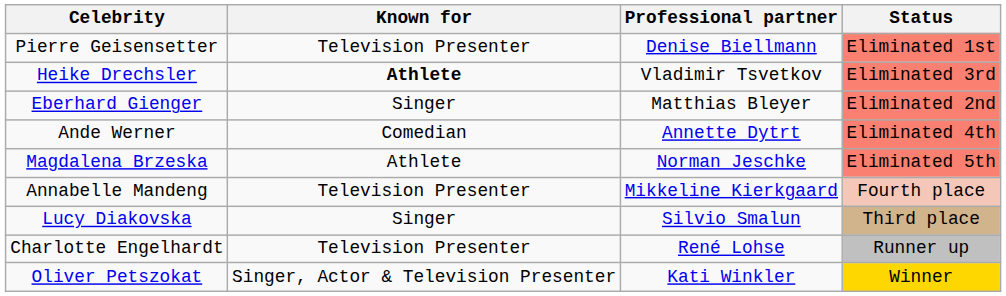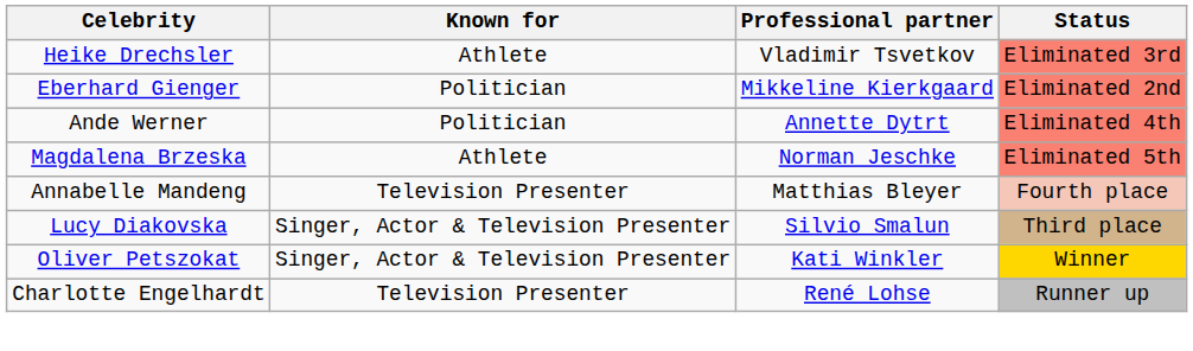 <table class="wikitable sortable" style="margin: auto; text-align:center; font-size:95%;">
 <tr>
 <th>Celebrity</th>
 <th>Known for</th>
 <th>Professional partner</th>
 <th>Status</th>
 </tr>
 <tr>
-<td>Pierre Geisensetter</td>
-<td>Television Presenter</td>
-<td><a href='#'>Denise Biellmann</a></td>
-<td style=background:salmon>Eliminated 1st</td>
-</tr>
-<tr>
 <td><a href='#'>Heike Drechsler</a></td>
-<td><strong>Athlete</strong></td>
+<td>Athlete</td>
 <td>Vladimir Tsvetkov</td>
 <td style=background:salmon>Eliminated 3rd</td>
 </tr>
 <tr>
 <td><a href='#'>Eberhard Gienger</a></td>
-<td>Singer</td>
-<td>Matthias Bleyer</td>
+<td>Politician</td>
+<td><a href='#'>Mikkeline Kierkgaard</a></td>
 <td style=background:salmon>Eliminated 2nd</td>
 </tr>
 <tr>
 <td>Ande Werner</td>
-<td>Comedian</td>
+<td>Politician</td>
 <td><a href='#'>Annette Dytrt</a></td>
 <td style=background:salmon>Eliminated 4th</td>
 </tr>
 <tr>
 <td><a href='#'>Magdalena Brzeska</a></td>
 <td>Athlete</td>
 <td><a href='#'>Norman Jeschke</a></td>
 <td style=background:salmon>Eliminated 5th</td>
 </tr>
 <tr>
 <td>Annabelle Mandeng</td>
 <td>Television Presenter</td>
-<td><a href='#'>Mikkeline Kierkgaard</a></td>
+<td>Matthias Bleyer</td>
 <td style="background:#f4c7b8">Fourth place</td>
 </tr>
 <tr>
 <td><a href='#'>Lucy Diakovska</a></td>
-<td>Singer</td>
+<td>Singer, Actor & Television Presenter</td>
 <td><a href='#'>Silvio Smalun</a></td>
 <td style=background:tan>Third place</td>
+</tr>
+<tr>
+<td><a href='#'>Oliver Petszokat</a></td>
+<td>Singer, Actor & Television Presenter</td>
+<td><a href='#'>Kati Winkler</a></td>
+<td bgcolor=gold>Winner</td>
 </tr>
 <tr>
 <td>Charlotte Engelhardt</td>
 <td>Television Presenter</td>
 <td><a href='#'>René Lohse</a></td>
 <td style=background:silver>Runner up</td>
 </tr>
-<tr>
-<td><a href='#'>Oliver Petszokat</a></td>
-<td>Singer, Actor & Television Presenter</td>
-<td><a href='#'>Kati Winkler</a></td>
-<td bgcolor=gold>Winner</td>
-</tr>
 </table>
